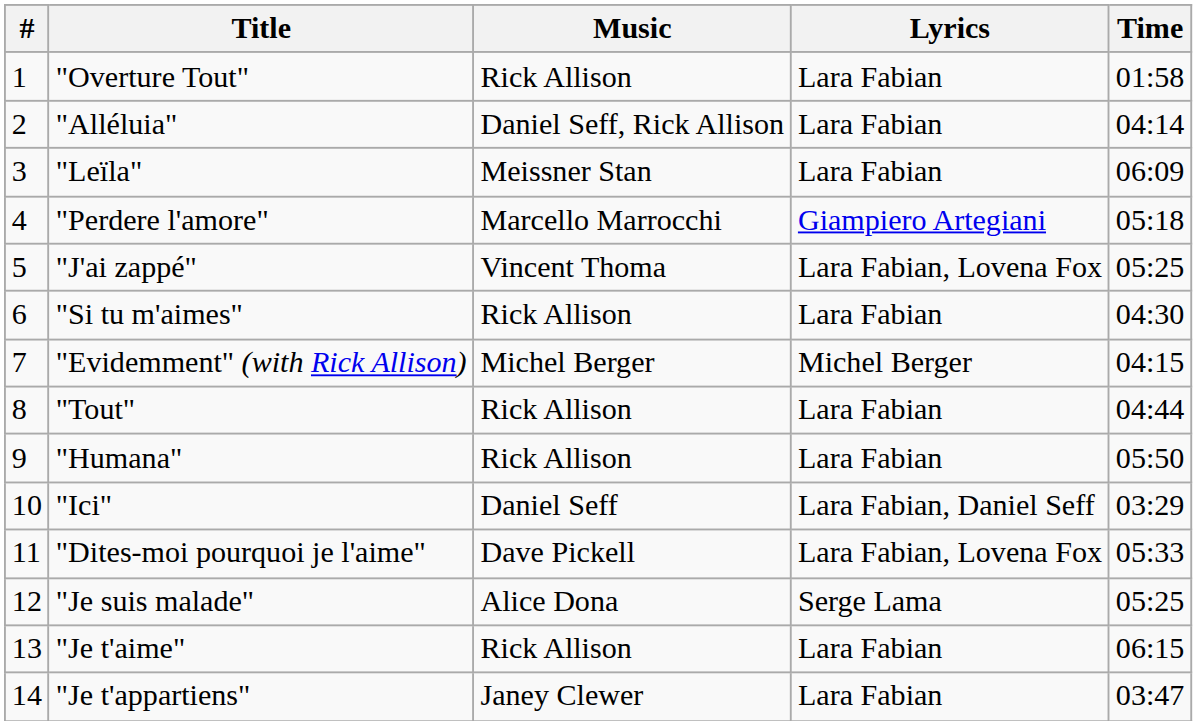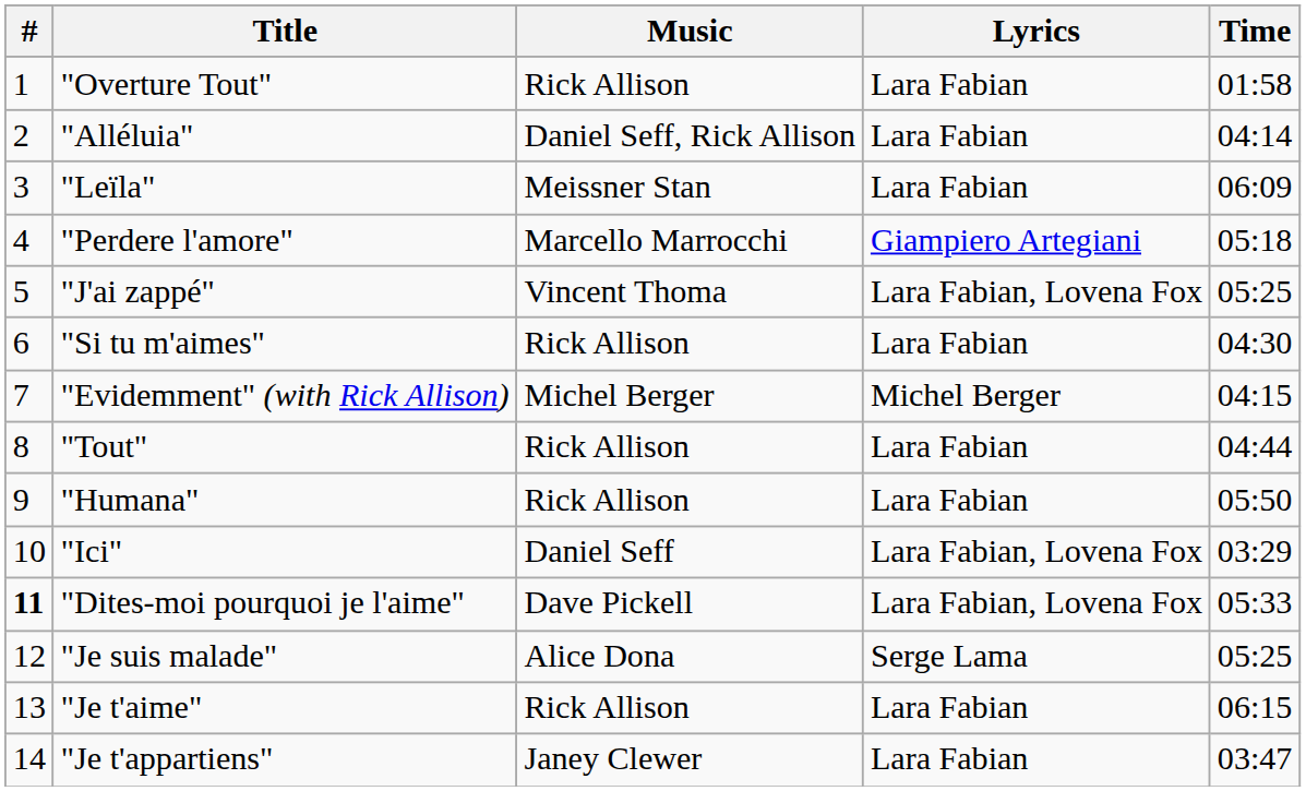 <table class="wikitable">
 <tr>
 <th>#</th>
 <th>Title</th>
 <th>Music</th>
 <th>Lyrics</th>
 <th>Time</th>
 </tr>
 <tr>
 <td>1</td>
 <td>"Overture Tout"</td>
 <td>Rick Allison</td>
 <td>Lara Fabian</td>
 <td>01:58</td>
 </tr>
 <tr>
 <td>2</td>
 <td>"Alléluia"</td>
 <td>Daniel Seff, Rick Allison</td>
 <td>Lara Fabian</td>
 <td>04:14</td>
 </tr>
 <tr>
 <td>3</td>
 <td>"Leïla"</td>
 <td>Meissner Stan</td>
 <td>Lara Fabian</td>
 <td>06:09</td>
 </tr>
 <tr>
 <td>4</td>
 <td>"Perdere l'amore"</td>
 <td>Marcello Marrocchi</td>
 <td><a href='#'>Giampiero Artegiani</a></td>
 <td>05:18</td>
 </tr>
 <tr>
 <td>5</td>
 <td>"J'ai zappé"</td>
 <td>Vincent Thoma</td>
 <td>Lara Fabian, Lovena Fox</td>
 <td>05:25</td>
 </tr>
 <tr>
 <td>6</td>
 <td>"Si tu m'aimes"</td>
 <td>Rick Allison</td>
 <td>Lara Fabian</td>
 <td>04:30</td>
 </tr>
 <tr>
 <td>7</td>
 <td>"Evidemment" <em>(with <a href='#'>Rick Allison</a>)</em></td>
 <td>Michel Berger</td>
 <td>Michel Berger</td>
 <td>04:15</td>
 </tr>
 <tr>
 <td>8</td>
 <td>"Tout"</td>
 <td>Rick Allison</td>
 <td>Lara Fabian</td>
 <td>04:44</td>
 </tr>
 <tr>
 <td>9</td>
 <td>"Humana"</td>
 <td>Rick Allison</td>
 <td>Lara Fabian</td>
 <td>05:50</td>
 </tr>
 <tr>
 <td>10</td>
 <td>"Ici"</td>
 <td>Daniel Seff</td>
-<td>Lara Fabian, Daniel Seff</td>
+<td>Lara Fabian, Lovena Fox</td>
 <td>03:29</td>
 </tr>
 <tr>
-<td>11</td>
+<td><strong>11</strong></td>
 <td>"Dites-moi pourquoi je l'aime"</td>
 <td>Dave Pickell</td>
 <td>Lara Fabian, Lovena Fox</td>
 <td>05:33</td>
 </tr>
 <tr>
 <td>12</td>
 <td>"Je suis malade"</td>
 <td>Alice Dona</td>
 <td>Serge Lama</td>
 <td>05:25</td>
 </tr>
 <tr>
 <td>13</td>
 <td>"Je t'aime"</td>
 <td>Rick Allison</td>
 <td>Lara Fabian</td>
 <td>06:15</td>
 </tr>
 <tr>
 <td>14</td>
 <td>"Je t'appartiens"</td>
 <td>Janey Clewer</td>
 <td>Lara Fabian</td>
 <td>03:47</td>
 </tr>
 </table>
